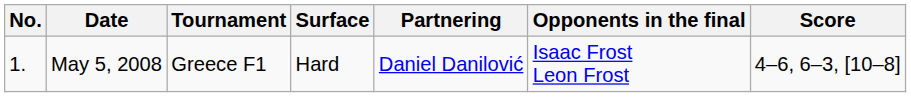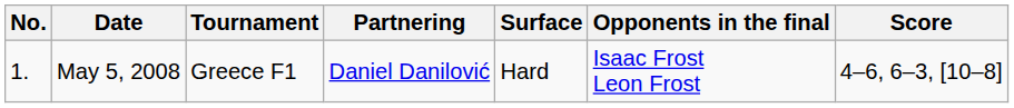 <table class="wikitable">
 <tr>
 <th>No.</th>
 <th>Date</th>
 <th>Tournament</th>
+<th>Partnering</th>
 <th>Surface</th>
-<th>Partnering</th>
 <th>Opponents in the final</th>
 <th>Score</th>
 </tr>
 <tr>
 <td>1.</td>
 <td>May 5, 2008</td>
 <td>Greece F1</td>
+<td> <a href='#'>Daniel Danilović</a></td>
 <td>Hard</td>
-<td> <a href='#'>Daniel Danilović</a></td>
 <td> <a href='#'>Isaac Frost</a><br> <a href='#'>Leon Frost</a></td>
 <td>4–6, 6–3, [10–8]</td>
 </tr>
 </table>
